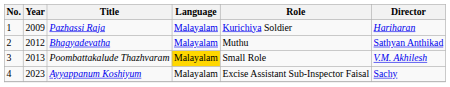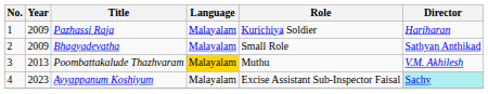 <table class="wikitable">
 <tr>
 <th>No.</th>
 <th>Year</th>
 <th>Title</th>
 <th>Language</th>
 <th>Role</th>
 <th>Director</th>
 </tr>
 <tr>
 <td>1</td>
 <td>2009</td>
 <td><em> <a href='#'>Pazhassi Raja</a></em></td>
 <td><a href='#'>Malayalam</a></td>
 <td><a href='#'>Kurichiya</a> Soldier</td>
 <td><em><a href='#'>Hariharan</a></em></td>
 </tr>
 <tr>
 <td>2</td>
-<td>2012</td>
+<td>2009</td>
 <td><em><a href='#'>Bhagyadevatha</a></em></td>
 <td><a href='#'>Malayalam</a></td>
-<td>Muthu</td>
+<td>Small Role</td>
 <td><a href='#'>Sathyan Anthikad</a></td>
 </tr>
 <tr>
 <td>3</td>
 <td>2013</td>
 <td><em>Poombattakalude Thazhvaram</em></td>
 <td style="background: gold;">Malayalam</td>
-<td>Small Role</td>
+<td>Muthu</td>
 <td><em><a href='#'>V.M. Akhilesh</a></em></td>
 </tr>
 <tr>
 <td>4</td>
 <td>2023</td>
 <td><em><a href='#'>Ayyappanum Koshiyum</a></em></td>
 <td>Malayalam</td>
 <td>Excise Assistant Sub-Inspector Faisal</td>
-<td><a href='#'>Sachy</a></td>
+<td style="background: paleturquoise;"><a href='#'>Sachy</a></td>
 </tr>
 <tr>
 </tr>
 </table>
